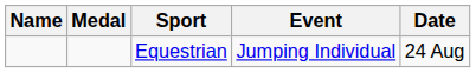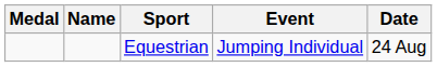 <table class="wikitable sortable" style="font-size:90%">
 <tr>
+<th>Medal</th>
 <th>Name</th>
-<th>Medal</th>
 <th>Sport</th>
 <th>Event</th>
 <th>Date</th>
 </tr>
 <tr>
 <td></td>
 <td></td>
 <td><a href='#'>Equestrian</a></td>
 <td><a href='#'>Jumping Individual</a></td>
 <td>24 Aug</td>
 </tr>
 </table>
